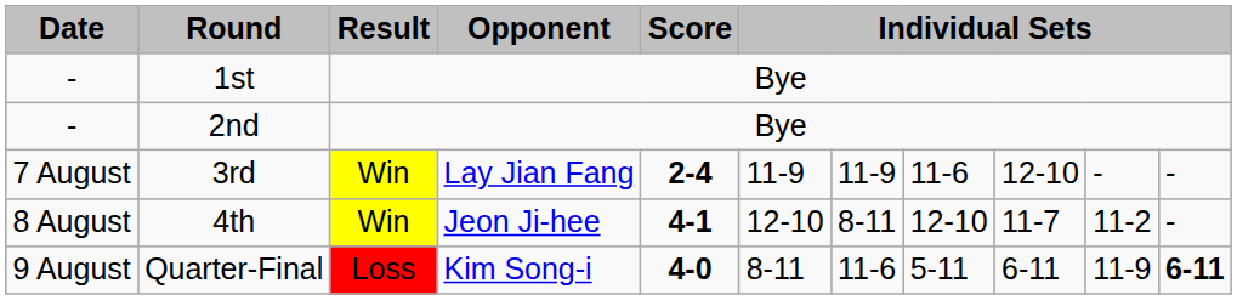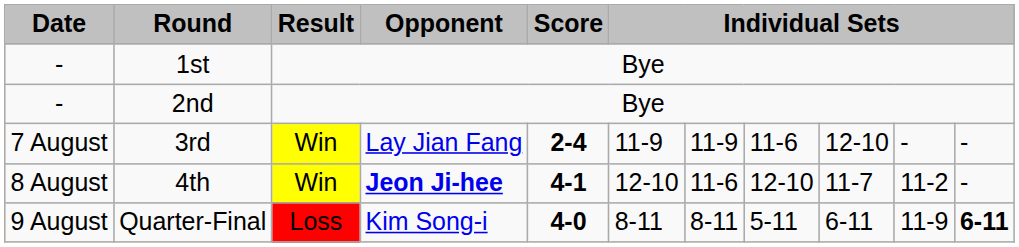 <table class="wikitable">
 <tr>
 <td bgcolor="silver" align="center" valign="middle"><strong>Date</strong></td>
 <td bgcolor="silver" align="center" valign="middle"><strong>Round</strong></td>
 <td bgcolor="silver" align="center" valign="middle"><strong>Result</strong></td>
 <td bgcolor="silver" align="center" valign="middle"><strong>Opponent</strong></td>
 <td bgcolor="silver" align="center" valign="middle"><strong>Score</strong></td>
 <td colspan="6" bgcolor="silver" align="center" valign="middle"><strong>Individual Sets</strong></td>
 </tr>
 <tr>
 <td align="center">-</td>
 <td align="center">1st</td>
 <td colspan="9" align="center">Bye</td>
 </tr>
 <tr>
 <td align="center">-</td>
 <td align="center">2nd</td>
 <td colspan="9" align="center">Bye</td>
 </tr>
 <tr>
 <td align="center">7 August</td>
 <td align="center">3rd</td>
 <td bgcolor="yellow" align="center">Win</td>
 <td> <a href='#'>Lay Jian Fang</a></td>
 <td align="center"><strong>2-4</strong></td>
 <td>11-9</td>
 <td>11-9</td>
 <td>11-6</td>
 <td>12-10</td>
 <td>-</td>
 <td>-</td>
 </tr>
 <tr>
 <td align="center">8 August</td>
 <td align="center">4th</td>
 <td bgcolor="yellow" align="center">Win</td>
-<td> <a href='#'>Jeon Ji-hee</a></td>
+<td><strong> <a href='#'>Jeon Ji-hee</a></strong></td>
 <td align="center"><strong>4-1</strong></td>
 <td>12-10</td>
-<td>8-11</td>
+<td>11-6</td>
 <td>12-10</td>
 <td>11-7</td>
 <td>11-2</td>
 <td>-</td>
 </tr>
 <tr>
 <td align="center">9 August</td>
 <td align="center">Quarter-Final</td>
 <td bgcolor="red" align="center">Loss</td>
 <td> <a href='#'>Kim Song-i</a></td>
 <td align="center"><strong>4-0</strong></td>
 <td>8-11</td>
-<td>11-6</td>
+<td>8-11</td>
 <td>5-11</td>
 <td>6-11</td>
 <td>11-9</td>
 <td><strong>6-11</strong></td>
 </tr>
 </table>
